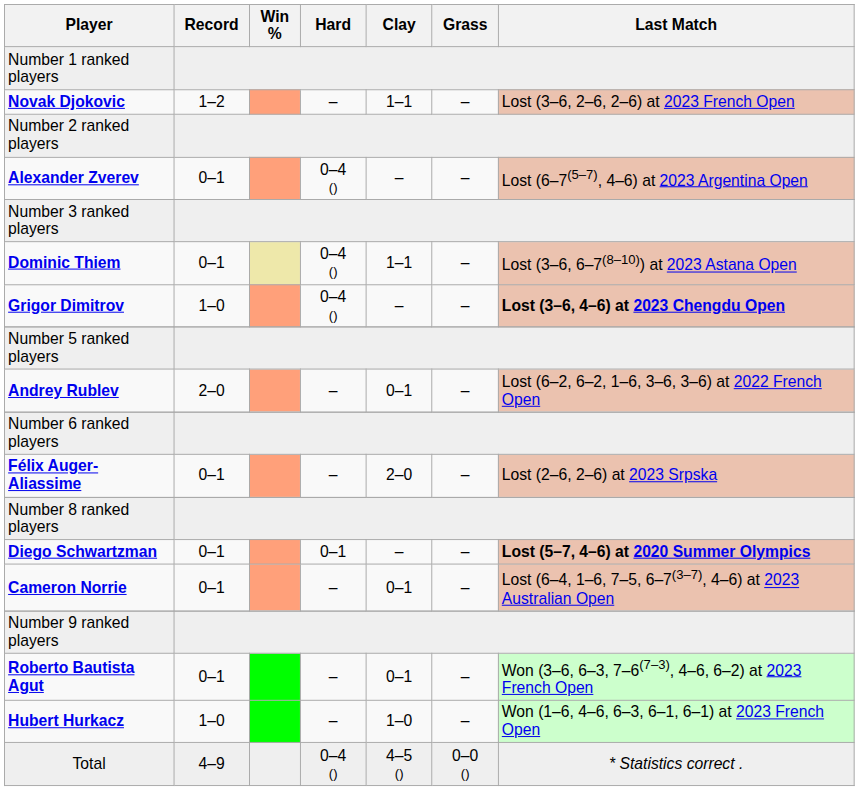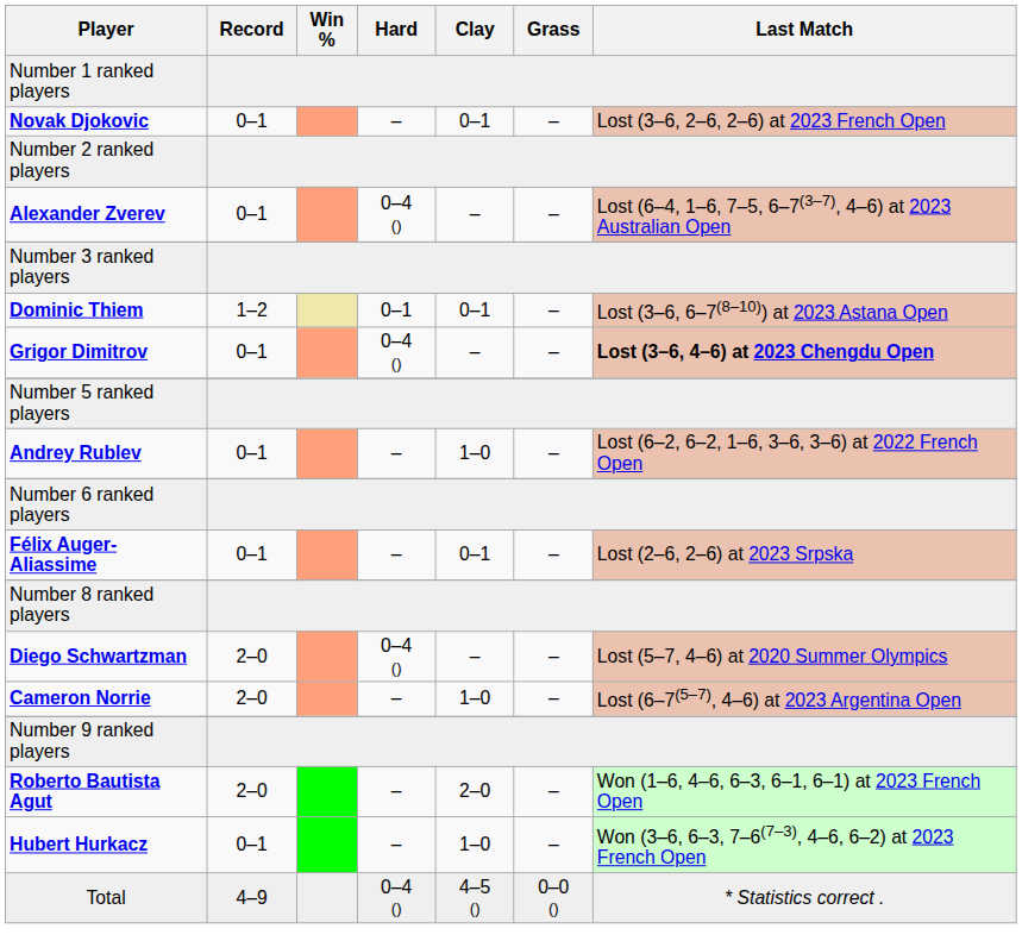 <table class="wikitable sortable nowrap" style=text-align:center>
 <tr>
 <th>Player</th>
 <th width=70>Record</th>
 <th>Win %</th>
 <th width=60>Hard</th>
 <th width=60>Clay</th>
 <th width=60>Grass</th>
 <th>Last Match</th>
 </tr>
 <tr style=background:#efefef>
 <td align=left>Number 1 ranked players</td>
 <td colspan=6></td>
 </tr>
 <tr>
 <td align=left> <strong><a href='#'>Novak Djokovic</a></strong></td>
-<td>1–2</td>
+<td>0–1</td>
 <td bgcolor=FFA07A></td>
 <td>–</td>
-<td>1–1</td>
+<td>0–1</td>
 <td>–</td>
 <td style=background:#ebc2af;text-align:left>Lost (3–6, 2–6, 2–6) at <a href='#'>2023 French Open</a></td>
 </tr>
 <tr style=background:#efefef>
 <td align=left>Number 2 ranked players</td>
 <td colspan=6></td>
 </tr>
 <tr>
 <td align=left> <strong><a href='#'>Alexander Zverev</a></strong></td>
 <td>0–1</td>
 <td bgcolor=FFA07A></td>
 <td>0–4 <br> <small>()</small></td>
 <td>–</td>
 <td>–</td>
-<td style=background:#ebc2af;text-align:left>Lost (6–7<sup>(5–7)</sup>, 4–6) at <a href='#'>2023 Argentina Open</a></td>
+<td style=background:#ebc2af;text-align:left>Lost (6–4, 1–6, 7–5, 6–7<sup>(3–7)</sup>, 4–6) at <a href='#'>2023 Australian Open</a></td>
 </tr>
 <tr>
 </tr>
 <tr style=background:#efefef>
 <td align=left>Number 3 ranked players</td>
 <td colspan=6></td>
 </tr>
 <tr>
 <td align=left> <strong><a href='#'>Dominic Thiem</a></strong></td>
+<td>1–2</td>
+<td bgcolor=eee8aa></td>
 <td>0–1</td>
-<td bgcolor=eee8aa></td>
-<td>0–4 <br> <small>()</small></td>
-<td>1–1</td>
+<td>0–1</td>
 <td>–</td>
 <td style=background:#ebc2af;text-align:left>Lost (3–6, 6–7<sup>(8–10)</sup>) at <a href='#'>2023 Astana Open</a></td>
 </tr>
 <tr>
 <td align=left> <strong><a href='#'>Grigor Dimitrov</a></strong></td>
-<td>1–0</td>
+<td>0–1</td>
 <td bgcolor=ffa07a></td>
 <td>0–4 <br> <small>()</small></td>
 <td>–</td>
 <td>–</td>
 <td style=background:#ebc2af;text-align:left><strong>Lost (3–6, 4–6) at <a href='#'>2023 Chengdu Open</a></strong></td>
 </tr>
 <tr>
 </tr>
 <tr style=background:#efefef>
 <td align=left>Number 5 ranked players</td>
 <td colspan=6></td>
 </tr>
 <tr>
 <td align=left> <strong><a href='#'>Andrey Rublev</a></strong></td>
-<td>2–0</td>
+<td>0–1</td>
 <td bgcolor=FFA07A></td>
 <td>–</td>
-<td>0–1</td>
+<td>1–0</td>
 <td>–</td>
 <td style=background:#ebc2af;text-align:left>Lost (6–2, 6–2, 1–6, 3–6, 3–6) at <a href='#'>2022 French Open</a></td>
 </tr>
 <tr>
 </tr>
 <tr style=background:#efefef>
 <td align=left>Number 6 ranked players</td>
 <td colspan=6></td>
 </tr>
 <tr>
 <td align=left> <strong><a href='#'>Félix Auger-Aliassime</a></strong></td>
 <td>0–1</td>
 <td bgcolor=FFA07A></td>
 <td>–</td>
-<td>2–0</td>
+<td>0–1</td>
 <td>–</td>
 <td style=background:#ebc2af;text-align:left>Lost (2–6, 2–6) at <a href='#'>2023 Srpska</a></td>
 </tr>
 <tr>
 </tr>
 <tr style=background:#efefef>
 <td align=left>Number 8 ranked players</td>
 <td colspan=6></td>
 </tr>
 <tr>
 <td align=left> <strong><a href='#'>Diego Schwartzman</a></strong></td>
-<td>0–1</td>
+<td>2–0</td>
 <td bgcolor=FFA07A></td>
-<td>0–1</td>
+<td>0–4 <br> <small>()</small></td>
 <td>–</td>
 <td>–</td>
-<td style=background:#ebc2af;text-align:left><strong>Lost (5–7, 4–6) at <a href='#'>2020 Summer Olympics</a></strong></td>
+<td style=background:#ebc2af;text-align:left>Lost (5–7, 4–6) at <a href='#'>2020 Summer Olympics</a></td>
 </tr>
 <tr>
 <td align=left> <strong><a href='#'>Cameron Norrie</a></strong></td>
-<td>0–1</td>
+<td>2–0</td>
 <td bgcolor=FFA07A></td>
 <td>–</td>
-<td>0–1</td>
+<td>1–0</td>
 <td>–</td>
-<td style=background:#ebc2af;text-align:left>Lost (6–4, 1–6, 7–5, 6–7<sup>(3–7)</sup>, 4–6) at <a href='#'>2023 Australian Open</a></td>
+<td style=background:#ebc2af;text-align:left>Lost (6–7<sup>(5–7)</sup>, 4–6) at <a href='#'>2023 Argentina Open</a></td>
 </tr>
 <tr>
 </tr>
 <tr style=background:#efefef>
 <td align=left>Number 9 ranked players</td>
 <td colspan=6></td>
 </tr>
 <tr>
 <td align=left> <strong><a href='#'>Roberto Bautista Agut</a></strong></td>
-<td>0–1</td>
+<td>2–0</td>
 <td bgcolor=lime></td>
 <td>–</td>
-<td>0–1</td>
+<td>2–0</td>
 <td>–</td>
-<td style=background:#cfc;text-align:left>Won (3–6, 6–3, 7–6<sup>(7–3)</sup>, 4–6, 6–2) at <a href='#'>2023 French Open</a></td>
+<td style=background:#cfc;text-align:left>Won (1–6, 4–6, 6–3, 6–1, 6–1) at <a href='#'>2023 French Open</a></td>
 </tr>
 <tr>
 <td align=left> <strong><a href='#'>Hubert Hurkacz</a></strong></td>
-<td>1–0</td>
+<td>0–1</td>
 <td bgcolor=lime></td>
 <td>–</td>
 <td>1–0</td>
 <td>–</td>
-<td style=background:#cfc;text-align:left>Won (1–6, 4–6, 6–3, 6–1, 6–1) at <a href='#'>2023 French Open</a></td>
+<td style=background:#cfc;text-align:left>Won (3–6, 6–3, 7–6<sup>(7–3)</sup>, 4–6, 6–2) at <a href='#'>2023 French Open</a></td>
 </tr>
 <tr bgcolor=efefef class="sortbottom">
 <td>Total</td>
 <td>4–9</td>
 <td></td>
 <td>0–4 <br> <small>()</small></td>
 <td>4–5 <br> <small>()</small></td>
 <td>0–0 <br> <small>()</small></td>
 <td><em>* Statistics correct .</em></td>
 </tr>
 </table>
